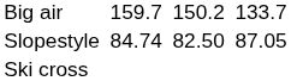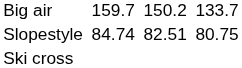 <table>
 <tr>
 <td>Big air<br></td>
 <td></td>
 <td>159.7</td>
 <td></td>
 <td>150.2</td>
 <td></td>
 <td>133.7</td>
 </tr>
 <tr>
 <td>Slopestyle<br></td>
 <td></td>
 <td>84.74</td>
 <td></td>
-<td>82.50</td>
+<td>82.51</td>
 <td></td>
-<td>87.05</td>
+<td>80.75</td>
 </tr>
 <tr>
 <td>Ski cross<br></td>
 <td colspan=2></td>
 <td colspan=2></td>
 <td colspan=2></td>
 </tr>
 </table>
